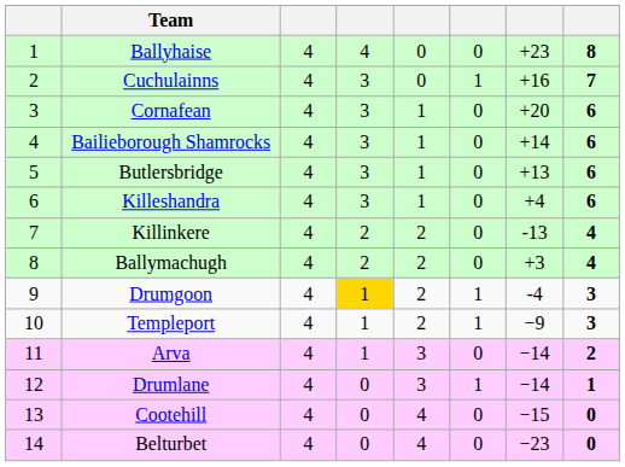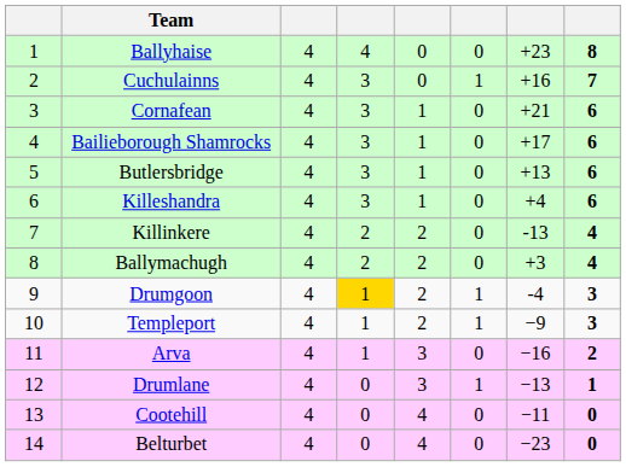 <table class="wikitable" style="text-align:center">
 <tr>
 <th width="40"></th>
 <th style="width:175px;">Team</th>
 <th width="40"></th>
 <th width="40"></th>
 <th width="40"></th>
 <th width="40"></th>
 <th width="40"></th>
 <th width="40"></th>
 </tr>
 <tr style="background:#cfc;">
 <td>1</td>
 <td><a href='#'>Ballyhaise</a></td>
 <td>4</td>
 <td>4</td>
 <td>0</td>
 <td>0</td>
 <td>+23</td>
 <td><strong>8</strong></td>
 </tr>
 <tr style="background:#cfc;">
 <td>2</td>
 <td><a href='#'>Cuchulainns</a></td>
 <td>4</td>
 <td>3</td>
 <td>0</td>
 <td>1</td>
 <td>+16</td>
 <td><strong>7</strong></td>
 </tr>
 <tr style="background:#cfc;">
 <td>3</td>
 <td><a href='#'>Cornafean</a></td>
 <td>4</td>
 <td>3</td>
 <td>1</td>
 <td>0</td>
-<td>+20</td>
+<td>+21</td>
 <td><strong>6</strong></td>
 </tr>
 <tr style="background:#cfc;">
 <td>4</td>
 <td><a href='#'>Bailieborough Shamrocks</a></td>
 <td>4</td>
 <td>3</td>
 <td>1</td>
 <td>0</td>
-<td>+14</td>
+<td>+17</td>
 <td><strong>6</strong></td>
 </tr>
 <tr style="background:#cfc;">
 <td>5</td>
 <td>Butlersbridge</td>
 <td>4</td>
 <td>3</td>
 <td>1</td>
 <td>0</td>
 <td>+13</td>
 <td><strong>6</strong></td>
 </tr>
 <tr style="background:#cfc;">
 <td>6</td>
 <td><a href='#'>Killeshandra</a></td>
 <td>4</td>
 <td>3</td>
 <td>1</td>
 <td>0</td>
 <td>+4</td>
 <td><strong>6</strong></td>
 </tr>
 <tr style="background:#cfc;">
 <td>7</td>
 <td>Killinkere</td>
 <td>4</td>
 <td>2</td>
 <td>2</td>
 <td>0</td>
 <td>-13</td>
 <td><strong>4</strong></td>
 </tr>
 <tr style="background:#cfc;">
 <td>8</td>
 <td>Ballymachugh</td>
 <td>4</td>
 <td>2</td>
 <td>2</td>
 <td>0</td>
 <td>+3</td>
 <td><strong>4</strong></td>
 </tr>
 <tr>
 <td>9</td>
 <td><a href='#'>Drumgoon</a></td>
 <td>4</td>
 <td style="background: gold;">1</td>
 <td>2</td>
 <td>1</td>
 <td>-4</td>
 <td><strong>3</strong></td>
 </tr>
 <tr>
 <td>10</td>
 <td><a href='#'>Templeport</a></td>
 <td>4</td>
 <td>1</td>
 <td>2</td>
 <td>1</td>
 <td>−9</td>
 <td><strong>3</strong></td>
 </tr>
 <tr style="background:#fcf;">
 <td>11</td>
 <td><a href='#'>Arva</a></td>
 <td>4</td>
 <td>1</td>
 <td>3</td>
 <td>0</td>
-<td>−14</td>
+<td>−16</td>
 <td><strong>2</strong></td>
 </tr>
 <tr style="background:#fcf;">
 <td>12</td>
 <td><a href='#'>Drumlane</a></td>
 <td>4</td>
 <td>0</td>
 <td>3</td>
 <td>1</td>
-<td>−14</td>
+<td>−13</td>
 <td><strong>1</strong></td>
 </tr>
 <tr style="background:#fcf;">
 <td>13</td>
 <td><a href='#'>Cootehill</a></td>
 <td>4</td>
 <td>0</td>
 <td>4</td>
 <td>0</td>
-<td>−15</td>
+<td>−11</td>
 <td><strong>0</strong></td>
 </tr>
 <tr style="background:#fcf;">
 <td>14</td>
 <td>Belturbet</td>
 <td>4</td>
 <td>0</td>
 <td>4</td>
 <td>0</td>
 <td>−23</td>
 <td><strong>0</strong></td>
 </tr>
 </table>
